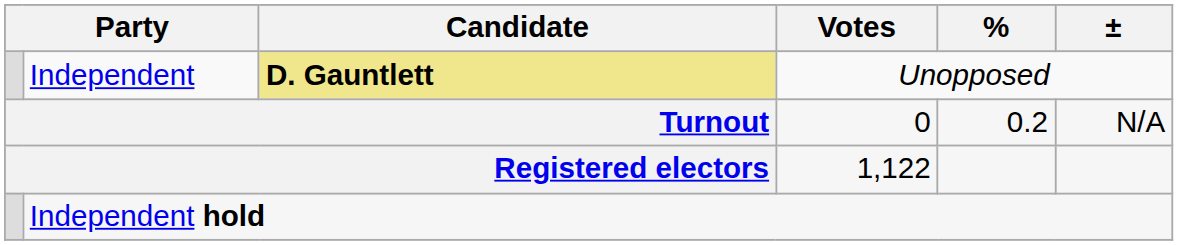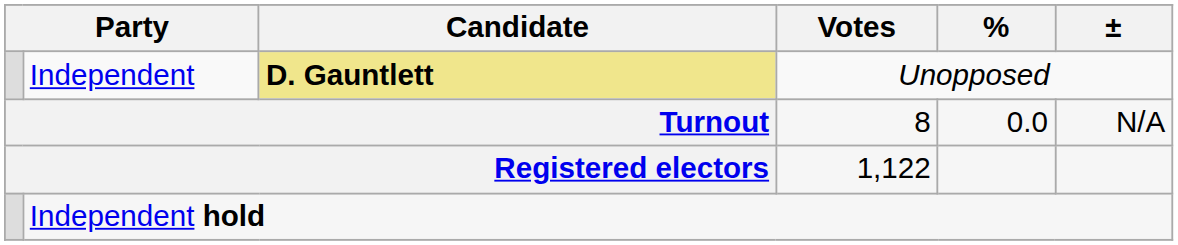 <table class=wikitable>
 <tr>
 <th scope="col" colspan="2" style="width: 130px">Party</th>
 <th scope="col" style="width: 17em">Candidate</th>
 <th scope="col" style="width: 5em">Votes</th>
 <th scope="col" style="width: 3.5em">%</th>
 <th scope="col" style="width: 3.5em">±</th>
 </tr>
 <tr>
 <td style="background:#DDDDDD;"></td>
 <td><a href='#'>Independent</a></td>
 <td style="background: khaki;"><strong>D. Gauntlett</strong></td>
 <td style="text-align: center; "colspan="3"><em>Unopposed</em></td>
 </tr>
 <tr style="background-color:#F6F6F6">
 <th colspan="3" style="text-align: right; margin-right: 0.5em"><a href='#'>Turnout</a></th>
-<td style="text-align: right; margin-right: 0.5em">0</td>
-<td style="text-align: right; margin-right: 0.5em">0.2</td>
+<td style="text-align: right; margin-right: 0.5em">8</td>
+<td style="text-align: right; margin-right: 0.5em">0.0</td>
 <td style="text-align: right; margin-right: 0.5em">N/A</td>
 </tr>
 <tr style="background-color:#F6F6F6;">
 <th colspan="3" style="text-align:right;"><a href='#'>Registered electors</a></th>
 <td style="text-align:right; margin-right:0.5em">1,122</td>
 <td></td>
 <td></td>
 </tr>
 <tr style="background-color:#F6F6F6">
 <td style="background:#DDDDDD;"></td>
 <td colspan="5"><a href='#'>Independent</a> <strong>hold</strong></td>
 </tr>
 </table>
